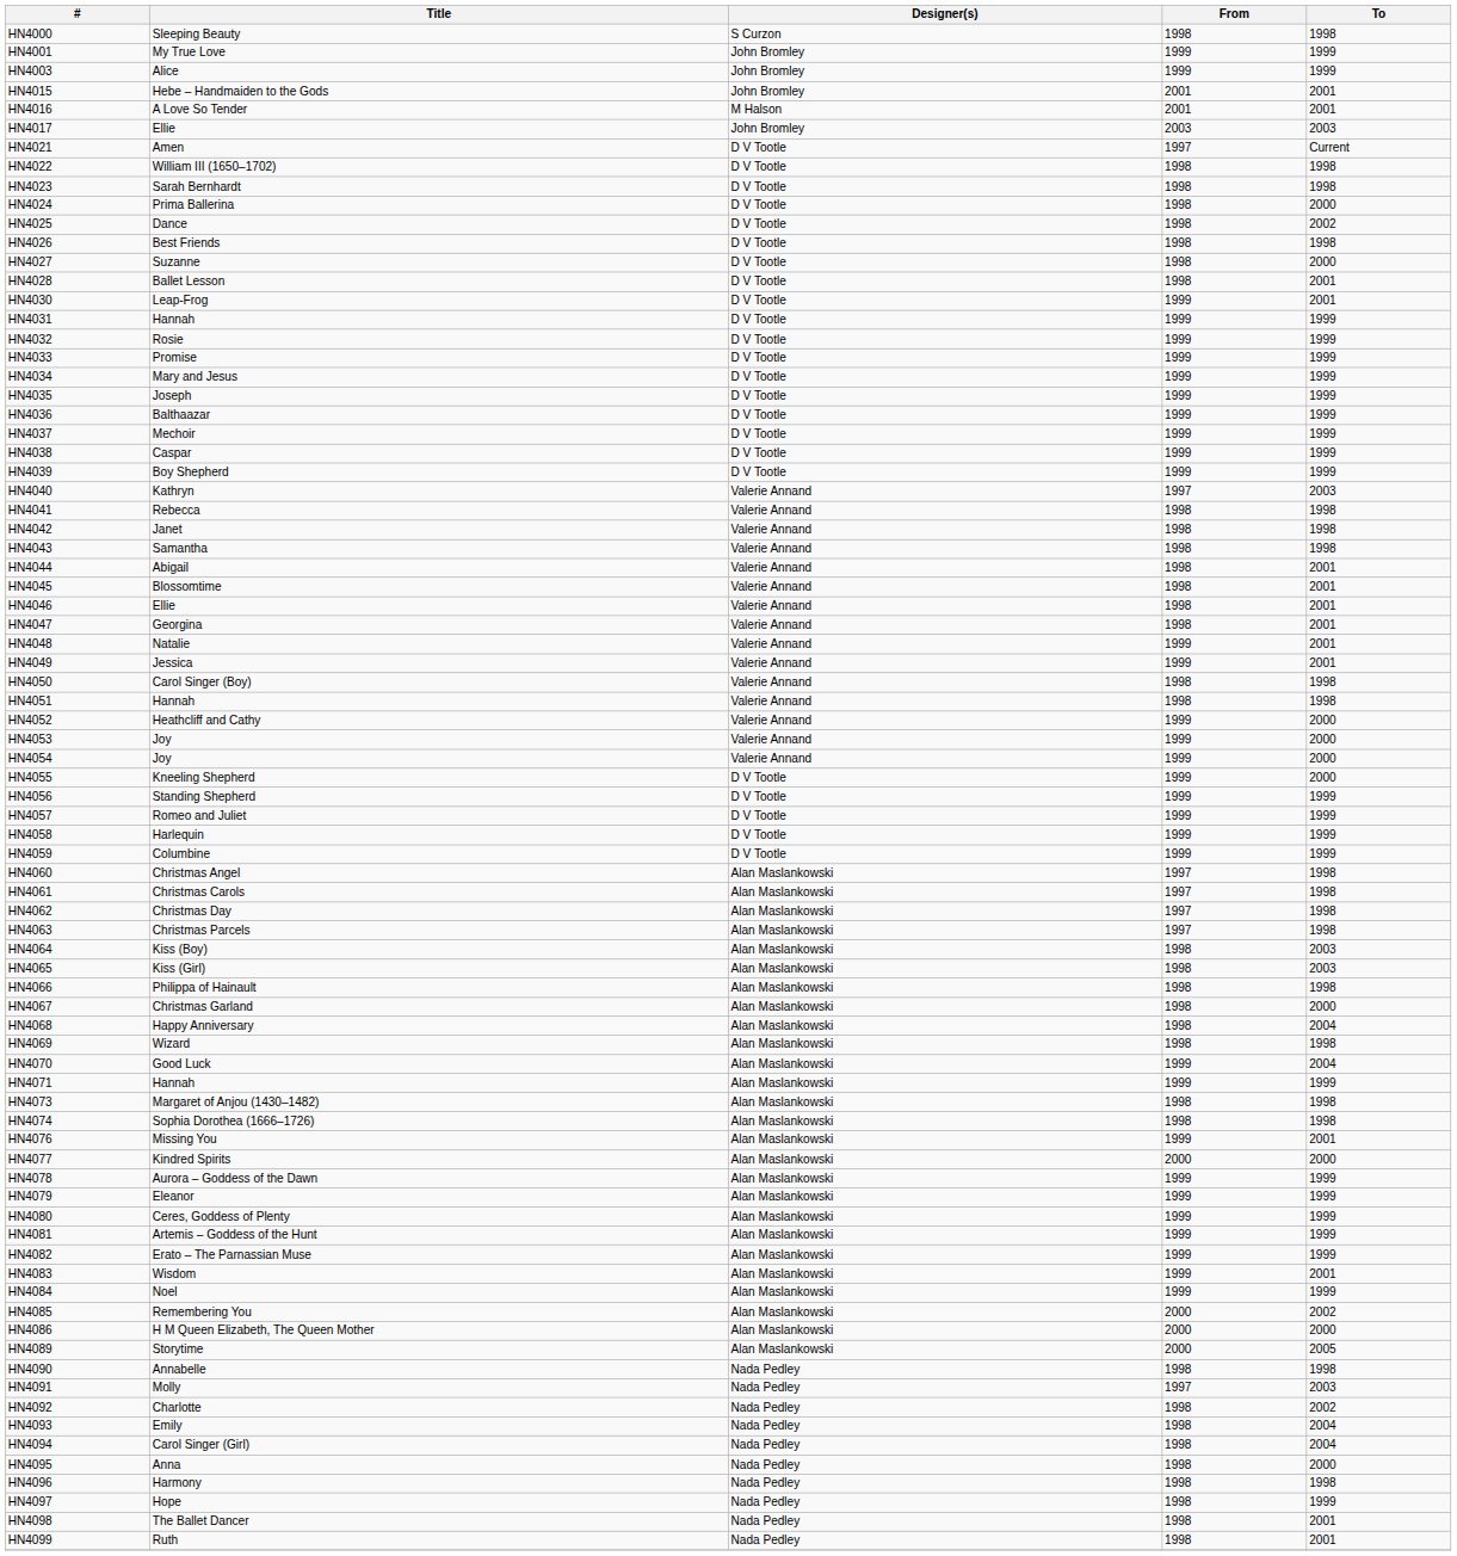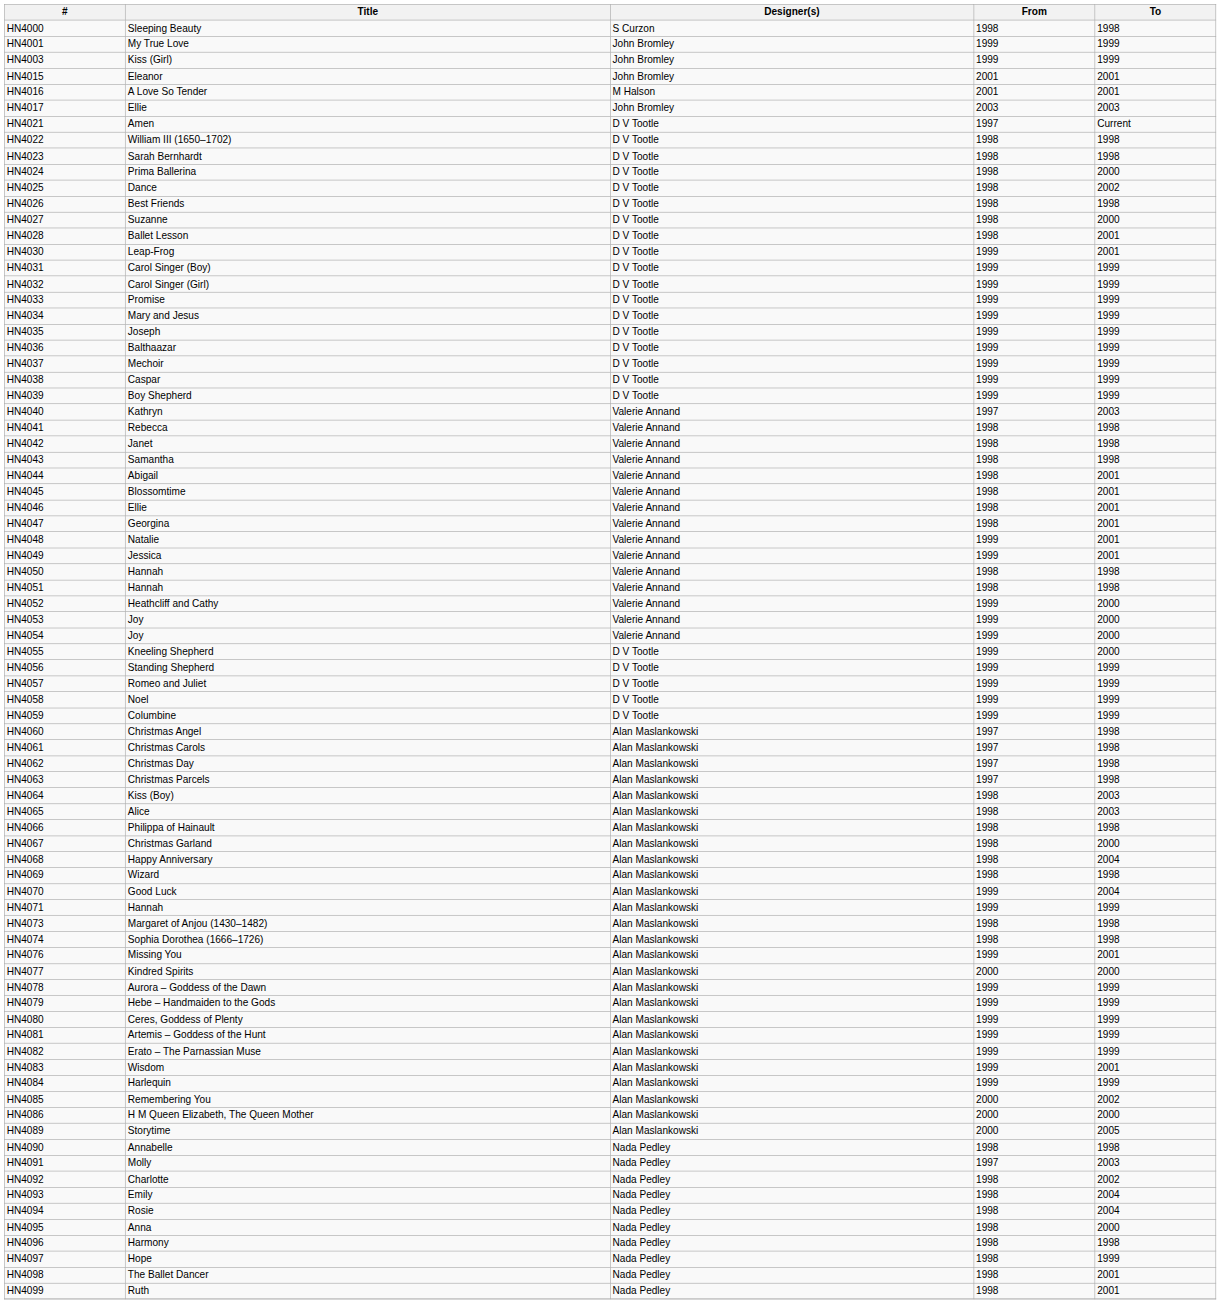 <table class="wikitable collapsible" width="97%" border="1" cellpadding="1" cellspacing="0" align="centre">
 <tr>
 <th width=10%>#</th>
 <th width=40%>Title</th>
 <th width=30%>Designer(s)</th>
 <th width=10%>From</th>
 <th width=10%>To</th>
 </tr>
 <tr>
 <td>HN4000</td>
 <td>Sleeping Beauty</td>
 <td>S Curzon</td>
 <td>1998</td>
 <td>1998</td>
 </tr>
 <tr>
 <td>HN4001</td>
 <td>My True Love</td>
 <td>John Bromley</td>
 <td>1999</td>
 <td>1999</td>
 </tr>
 <tr>
 <td>HN4003</td>
-<td>Alice</td>
+<td>Kiss (Girl)</td>
 <td>John Bromley</td>
 <td>1999</td>
 <td>1999</td>
 </tr>
 <tr>
 <td>HN4015</td>
-<td>Hebe – Handmaiden to the Gods</td>
+<td>Eleanor</td>
 <td>John Bromley</td>
 <td>2001</td>
 <td>2001</td>
 </tr>
 <tr>
 <td>HN4016</td>
 <td>A Love So Tender</td>
 <td>M Halson</td>
 <td>2001</td>
 <td>2001</td>
 </tr>
 <tr>
 <td>HN4017</td>
 <td>Ellie</td>
 <td>John Bromley</td>
 <td>2003</td>
 <td>2003</td>
 </tr>
 <tr>
 <td>HN4021</td>
 <td>Amen</td>
 <td>D V Tootle</td>
 <td>1997</td>
 <td>Current</td>
 </tr>
 <tr>
 <td>HN4022</td>
 <td>William III (1650–1702)</td>
 <td>D V Tootle</td>
 <td>1998</td>
 <td>1998</td>
 </tr>
 <tr>
 <td>HN4023</td>
 <td>Sarah Bernhardt</td>
 <td>D V Tootle</td>
 <td>1998</td>
 <td>1998</td>
 </tr>
 <tr>
 <td>HN4024</td>
 <td>Prima Ballerina</td>
 <td>D V Tootle</td>
 <td>1998</td>
 <td>2000</td>
 </tr>
 <tr>
 <td>HN4025</td>
 <td>Dance</td>
 <td>D V Tootle</td>
 <td>1998</td>
 <td>2002</td>
 </tr>
 <tr>
 <td>HN4026</td>
 <td>Best Friends</td>
 <td>D V Tootle</td>
 <td>1998</td>
 <td>1998</td>
 </tr>
 <tr>
 <td>HN4027</td>
 <td>Suzanne</td>
 <td>D V Tootle</td>
 <td>1998</td>
 <td>2000</td>
 </tr>
 <tr>
 <td>HN4028</td>
 <td>Ballet Lesson</td>
 <td>D V Tootle</td>
 <td>1998</td>
 <td>2001</td>
 </tr>
 <tr>
 <td>HN4030</td>
 <td>Leap-Frog</td>
 <td>D V Tootle</td>
 <td>1999</td>
 <td>2001</td>
 </tr>
 <tr>
 <td>HN4031</td>
-<td>Hannah</td>
+<td>Carol Singer (Boy)</td>
 <td>D V Tootle</td>
 <td>1999</td>
 <td>1999</td>
 </tr>
 <tr>
 <td>HN4032</td>
-<td>Rosie</td>
+<td>Carol Singer (Girl)</td>
 <td>D V Tootle</td>
 <td>1999</td>
 <td>1999</td>
 </tr>
 <tr>
 <td>HN4033</td>
 <td>Promise</td>
 <td>D V Tootle</td>
 <td>1999</td>
 <td>1999</td>
 </tr>
 <tr>
 <td>HN4034</td>
 <td>Mary and Jesus</td>
 <td>D V Tootle</td>
 <td>1999</td>
 <td>1999</td>
 </tr>
 <tr>
 <td>HN4035</td>
 <td>Joseph</td>
 <td>D V Tootle</td>
 <td>1999</td>
 <td>1999</td>
 </tr>
 <tr>
 <td>HN4036</td>
 <td>Balthaazar</td>
 <td>D V Tootle</td>
 <td>1999</td>
 <td>1999</td>
 </tr>
 <tr>
 <td>HN4037</td>
 <td>Mechoir</td>
 <td>D V Tootle</td>
 <td>1999</td>
 <td>1999</td>
 </tr>
 <tr>
 <td>HN4038</td>
 <td>Caspar</td>
 <td>D V Tootle</td>
 <td>1999</td>
 <td>1999</td>
 </tr>
 <tr>
 <td>HN4039</td>
 <td>Boy Shepherd</td>
 <td>D V Tootle</td>
 <td>1999</td>
 <td>1999</td>
 </tr>
 <tr>
 <td>HN4040</td>
 <td>Kathryn</td>
 <td>Valerie Annand</td>
 <td>1997</td>
 <td>2003</td>
 </tr>
 <tr>
 <td>HN4041</td>
 <td>Rebecca</td>
 <td>Valerie Annand</td>
 <td>1998</td>
 <td>1998</td>
 </tr>
 <tr>
 <td>HN4042</td>
 <td>Janet</td>
 <td>Valerie Annand</td>
 <td>1998</td>
 <td>1998</td>
 </tr>
 <tr>
 <td>HN4043</td>
 <td>Samantha</td>
 <td>Valerie Annand</td>
 <td>1998</td>
 <td>1998</td>
 </tr>
 <tr>
 <td>HN4044</td>
 <td>Abigail</td>
 <td>Valerie Annand</td>
 <td>1998</td>
 <td>2001</td>
 </tr>
 <tr>
 <td>HN4045</td>
 <td>Blossomtime</td>
 <td>Valerie Annand</td>
 <td>1998</td>
 <td>2001</td>
 </tr>
 <tr>
 <td>HN4046</td>
 <td>Ellie</td>
 <td>Valerie Annand</td>
 <td>1998</td>
 <td>2001</td>
 </tr>
 <tr>
 <td>HN4047</td>
 <td>Georgina</td>
 <td>Valerie Annand</td>
 <td>1998</td>
 <td>2001</td>
 </tr>
 <tr>
 <td>HN4048</td>
 <td>Natalie</td>
 <td>Valerie Annand</td>
 <td>1999</td>
 <td>2001</td>
 </tr>
 <tr>
 <td>HN4049</td>
 <td>Jessica</td>
 <td>Valerie Annand</td>
 <td>1999</td>
 <td>2001</td>
 </tr>
 <tr>
 <td>HN4050</td>
-<td>Carol Singer (Boy)</td>
+<td>Hannah</td>
 <td>Valerie Annand</td>
 <td>1998</td>
 <td>1998</td>
 </tr>
 <tr>
 <td>HN4051</td>
 <td>Hannah</td>
 <td>Valerie Annand</td>
 <td>1998</td>
 <td>1998</td>
 </tr>
 <tr>
 <td>HN4052</td>
 <td>Heathcliff and Cathy</td>
 <td>Valerie Annand</td>
 <td>1999</td>
 <td>2000</td>
 </tr>
 <tr>
 <td>HN4053</td>
 <td>Joy</td>
 <td>Valerie Annand</td>
 <td>1999</td>
 <td>2000</td>
 </tr>
 <tr>
 <td>HN4054</td>
 <td>Joy</td>
 <td>Valerie Annand</td>
 <td>1999</td>
 <td>2000</td>
 </tr>
 <tr>
 <td>HN4055</td>
 <td>Kneeling Shepherd</td>
 <td>D V Tootle</td>
 <td>1999</td>
 <td>2000</td>
 </tr>
 <tr>
 <td>HN4056</td>
 <td>Standing Shepherd</td>
 <td>D V Tootle</td>
 <td>1999</td>
 <td>1999</td>
 </tr>
 <tr>
 <td>HN4057</td>
 <td>Romeo and Juliet</td>
 <td>D V Tootle</td>
 <td>1999</td>
 <td>1999</td>
 </tr>
 <tr>
 <td>HN4058</td>
-<td>Harlequin</td>
+<td>Noel</td>
 <td>D V Tootle</td>
 <td>1999</td>
 <td>1999</td>
 </tr>
 <tr>
 <td>HN4059</td>
 <td>Columbine</td>
 <td>D V Tootle</td>
 <td>1999</td>
 <td>1999</td>
 </tr>
 <tr>
 <td>HN4060</td>
 <td>Christmas Angel</td>
 <td>Alan Maslankowski</td>
 <td>1997</td>
 <td>1998</td>
 </tr>
 <tr>
 <td>HN4061</td>
 <td>Christmas Carols</td>
 <td>Alan Maslankowski</td>
 <td>1997</td>
 <td>1998</td>
 </tr>
 <tr>
 <td>HN4062</td>
 <td>Christmas Day</td>
 <td>Alan Maslankowski</td>
 <td>1997</td>
 <td>1998</td>
 </tr>
 <tr>
 <td>HN4063</td>
 <td>Christmas Parcels</td>
 <td>Alan Maslankowski</td>
 <td>1997</td>
 <td>1998</td>
 </tr>
 <tr>
 <td>HN4064</td>
 <td>Kiss (Boy)</td>
 <td>Alan Maslankowski</td>
 <td>1998</td>
 <td>2003</td>
 </tr>
 <tr>
 <td>HN4065</td>
-<td>Kiss (Girl)</td>
+<td>Alice</td>
 <td>Alan Maslankowski</td>
 <td>1998</td>
 <td>2003</td>
 </tr>
 <tr>
 <td>HN4066</td>
 <td>Philippa of Hainault</td>
 <td>Alan Maslankowski</td>
 <td>1998</td>
 <td>1998</td>
 </tr>
 <tr>
 <td>HN4067</td>
 <td>Christmas Garland</td>
 <td>Alan Maslankowski</td>
 <td>1998</td>
 <td>2000</td>
 </tr>
 <tr>
 <td>HN4068</td>
 <td>Happy Anniversary</td>
 <td>Alan Maslankowski</td>
 <td>1998</td>
 <td>2004</td>
 </tr>
 <tr>
 <td>HN4069</td>
 <td>Wizard</td>
 <td>Alan Maslankowski</td>
 <td>1998</td>
 <td>1998</td>
 </tr>
 <tr>
 <td>HN4070</td>
 <td>Good Luck</td>
 <td>Alan Maslankowski</td>
 <td>1999</td>
 <td>2004</td>
 </tr>
 <tr>
 <td>HN4071</td>
 <td>Hannah</td>
 <td>Alan Maslankowski</td>
 <td>1999</td>
 <td>1999</td>
 </tr>
 <tr>
 <td>HN4073</td>
 <td>Margaret of Anjou (1430–1482)</td>
 <td>Alan Maslankowski</td>
 <td>1998</td>
 <td>1998</td>
 </tr>
 <tr>
 <td>HN4074</td>
 <td>Sophia Dorothea (1666–1726)</td>
 <td>Alan Maslankowski</td>
 <td>1998</td>
 <td>1998</td>
 </tr>
 <tr>
 <td>HN4076</td>
 <td>Missing You</td>
 <td>Alan Maslankowski</td>
 <td>1999</td>
 <td>2001</td>
 </tr>
 <tr>
 <td>HN4077</td>
 <td>Kindred Spirits</td>
 <td>Alan Maslankowski</td>
 <td>2000</td>
 <td>2000</td>
 </tr>
 <tr>
 <td>HN4078</td>
 <td>Aurora – Goddess of the Dawn</td>
 <td>Alan Maslankowski</td>
 <td>1999</td>
 <td>1999</td>
 </tr>
 <tr>
 <td>HN4079</td>
-<td>Eleanor</td>
+<td>Hebe – Handmaiden to the Gods</td>
 <td>Alan Maslankowski</td>
 <td>1999</td>
 <td>1999</td>
 </tr>
 <tr>
 <td>HN4080</td>
 <td>Ceres, Goddess of Plenty</td>
 <td>Alan Maslankowski</td>
 <td>1999</td>
 <td>1999</td>
 </tr>
 <tr>
 <td>HN4081</td>
 <td>Artemis – Goddess of the Hunt</td>
 <td>Alan Maslankowski</td>
 <td>1999</td>
 <td>1999</td>
 </tr>
 <tr>
 <td>HN4082</td>
 <td>Erato – The Parnassian Muse</td>
 <td>Alan Maslankowski</td>
 <td>1999</td>
 <td>1999</td>
 </tr>
 <tr>
 <td>HN4083</td>
 <td>Wisdom</td>
 <td>Alan Maslankowski</td>
 <td>1999</td>
 <td>2001</td>
 </tr>
 <tr>
 <td>HN4084</td>
-<td>Noel</td>
+<td>Harlequin</td>
 <td>Alan Maslankowski</td>
 <td>1999</td>
 <td>1999</td>
 </tr>
 <tr>
 <td>HN4085</td>
 <td>Remembering You</td>
 <td>Alan Maslankowski</td>
 <td>2000</td>
 <td>2002</td>
 </tr>
 <tr>
 <td>HN4086</td>
 <td>H M Queen Elizabeth, The Queen Mother</td>
 <td>Alan Maslankowski</td>
 <td>2000</td>
 <td>2000</td>
 </tr>
 <tr>
 <td>HN4089</td>
 <td>Storytime</td>
 <td>Alan Maslankowski</td>
 <td>2000</td>
 <td>2005</td>
 </tr>
 <tr>
 <td>HN4090</td>
 <td>Annabelle</td>
 <td>Nada Pedley</td>
 <td>1998</td>
 <td>1998</td>
 </tr>
 <tr>
 <td>HN4091</td>
 <td>Molly</td>
 <td>Nada Pedley</td>
 <td>1997</td>
 <td>2003</td>
 </tr>
 <tr>
 <td>HN4092</td>
 <td>Charlotte</td>
 <td>Nada Pedley</td>
 <td>1998</td>
 <td>2002</td>
 </tr>
 <tr>
 <td>HN4093</td>
 <td>Emily</td>
 <td>Nada Pedley</td>
 <td>1998</td>
 <td>2004</td>
 </tr>
 <tr>
 <td>HN4094</td>
-<td>Carol Singer (Girl)</td>
+<td>Rosie</td>
 <td>Nada Pedley</td>
 <td>1998</td>
 <td>2004</td>
 </tr>
 <tr>
 <td>HN4095</td>
 <td>Anna</td>
 <td>Nada Pedley</td>
 <td>1998</td>
 <td>2000</td>
 </tr>
 <tr>
 <td>HN4096</td>
 <td>Harmony</td>
 <td>Nada Pedley</td>
 <td>1998</td>
 <td>1998</td>
 </tr>
 <tr>
 <td>HN4097</td>
 <td>Hope</td>
 <td>Nada Pedley</td>
 <td>1998</td>
 <td>1999</td>
 </tr>
 <tr>
 <td>HN4098</td>
 <td>The Ballet Dancer</td>
 <td>Nada Pedley</td>
 <td>1998</td>
 <td>2001</td>
 </tr>
 <tr>
 <td>HN4099</td>
 <td>Ruth</td>
 <td>Nada Pedley</td>
 <td>1998</td>
 <td>2001</td>
 </tr>
 <tr>
 </tr>
 </table>
